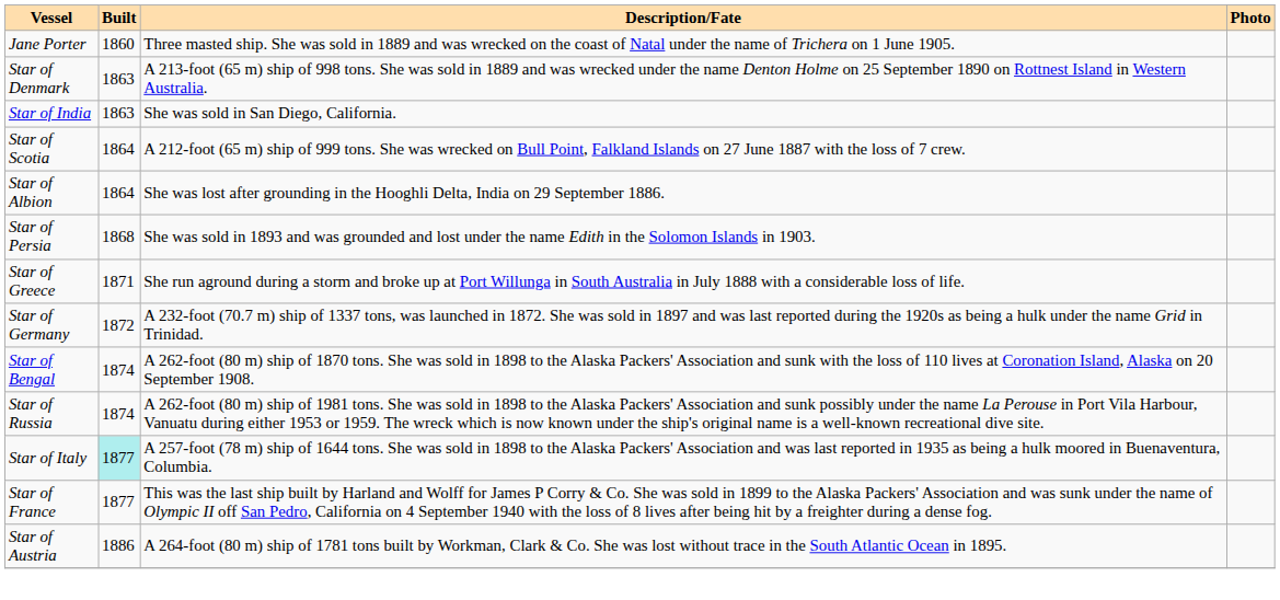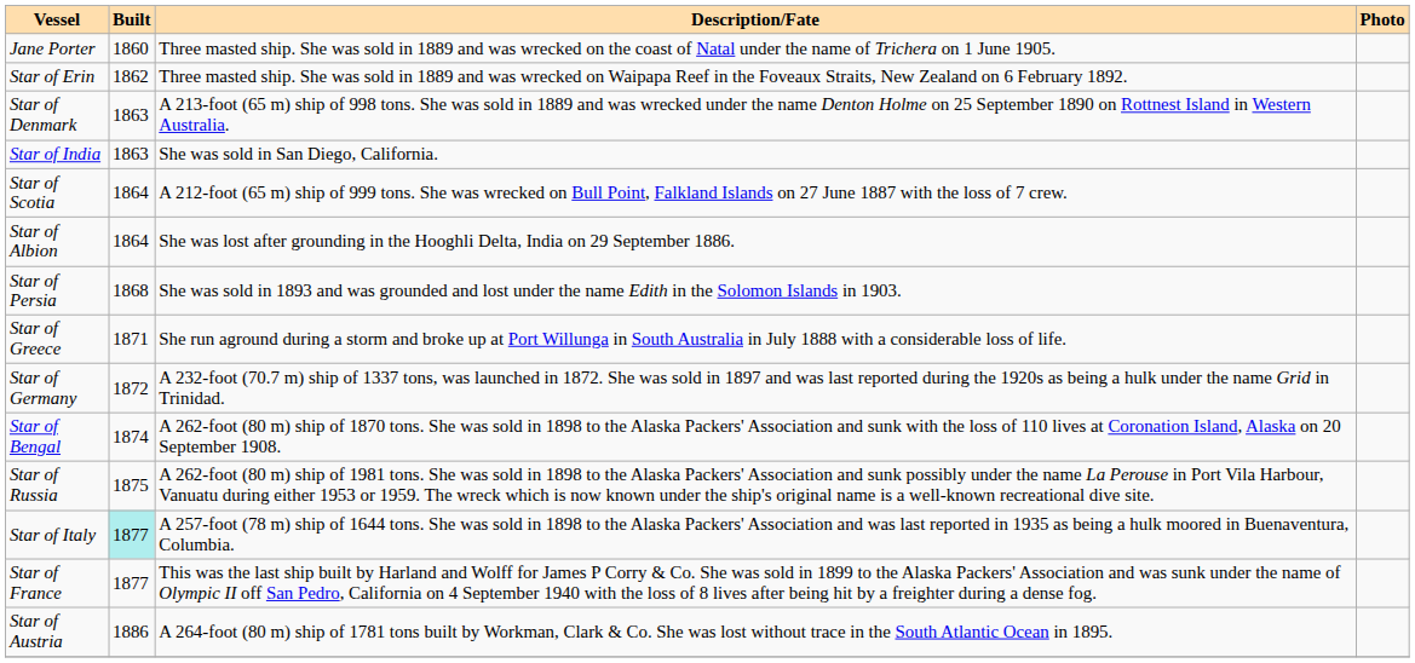 <table class="wikitable">
 <tr>
 <th style="background:#ffdead;">Vessel</th>
 <th style="background:#ffdead;">Built</th>
 <th style="background:#ffdead;">Description/Fate</th>
 <th style="background:#ffdead;">Photo</th>
 </tr>
 <tr>
 <td><em>Jane Porter</em></td>
 <td>1860</td>
 <td>Three masted ship.  She was sold in 1889 and was wrecked on the coast of <a href='#'>Natal</a> under the name of <em>Trichera</em> on 1 June 1905.</td>
+<td></td>
+</tr>
+<tr>
+<td><em>Star of Erin</em></td>
+<td>1862</td>
+<td>Three masted ship. She was sold in 1889 and was wrecked on Waipapa Reef in the Foveaux Straits, New Zealand on 6 February 1892.</td>
 <td></td>
 </tr>
 <tr>
 <td><em>Star of Denmark</em></td>
 <td>1863</td>
 <td>A 213-foot (65 m) ship of 998 tons.  She was sold in 1889 and was wrecked under the name <em>Denton Holme</em> on 25 September 1890 on <a href='#'>Rottnest Island</a> in <a href='#'>Western Australia</a>.   </td>
 <td></td>
 </tr>
 <tr>
 <td><em><a href='#'>Star of India</a></em></td>
 <td>1863</td>
 <td>She was sold in San Diego, California.</td>
 <td></td>
 </tr>
 <tr>
 <td><em>Star of Scotia</em></td>
 <td>1864</td>
 <td>A 212-foot (65 m) ship of 999 tons.  She was wrecked on <a href='#'>Bull Point</a>, <a href='#'>Falkland Islands</a> on 27 June 1887 with the loss of 7 crew.</td>
 <td></td>
 </tr>
 <tr>
 <td><em>Star of Albion</em></td>
 <td>1864</td>
 <td>She was lost after grounding in the Hooghli Delta, India on 29 September 1886.</td>
 <td></td>
 </tr>
 <tr>
 <td><em>Star of Persia</em></td>
 <td>1868</td>
 <td>She was sold in 1893 and was grounded and lost under the name <em>Edith</em> in the <a href='#'>Solomon Islands</a> in 1903.</td>
 <td></td>
 </tr>
 <tr>
 <td><em>Star of Greece</em></td>
 <td>1871</td>
 <td>She run aground during a storm and broke up at <a href='#'>Port Willunga</a> in <a href='#'>South Australia</a> in July 1888 with a considerable loss of life.</td>
 <td></td>
 </tr>
 <tr>
 <td><em>Star of Germany</em></td>
 <td>1872</td>
 <td>A 232-foot (70.7 m) ship of 1337 tons, was launched in 1872.  She was sold in 1897 and was last reported during the 1920s as being a hulk under the name <em>Grid</em> in Trinidad.</td>
 <td></td>
 </tr>
 <tr>
 <td><em><a href='#'>Star of Bengal</a></em></td>
 <td>1874</td>
 <td>A 262-foot (80 m) ship of 1870 tons.  She was sold in 1898 to the Alaska Packers' Association and sunk with the loss of 110 lives at <a href='#'>Coronation Island</a>, <a href='#'>Alaska</a> on 20 September 1908.</td>
 <td></td>
 </tr>
 <tr>
 <td><em>Star of Russia</em></td>
-<td>1874</td>
+<td>1875</td>
 <td>A 262-foot (80 m) ship of 1981 tons.  She was sold in 1898 to the Alaska Packers' Association and sunk possibly under the name <em>La Perouse</em> in Port Vila Harbour, Vanuatu during either 1953 or 1959. The wreck which is now known under the ship's original name is a well-known recreational dive site.</td>
 <td></td>
 </tr>
 <tr>
 <td><em>Star of Italy</em></td>
 <td style="background: paleturquoise;">1877</td>
 <td>A 257-foot (78 m) ship of 1644 tons.  She was sold in 1898 to the Alaska Packers' Association and was last reported in 1935 as being a hulk moored in Buenaventura, Columbia.</td>
 <td></td>
 </tr>
 <tr>
 <td><em>Star of France</em></td>
 <td>1877</td>
 <td>This was the last ship built by Harland and Wolff for James P Corry & Co.  She was sold in 1899 to the Alaska Packers' Association and was sunk under the name of <em>Olympic II</em> off <a href='#'>San Pedro</a>, California on 4 September 1940 with the loss of 8 lives after being hit by a freighter during a dense fog.</td>
 <td></td>
 </tr>
 <tr>
 <td><em>Star of Austria</em></td>
 <td>1886</td>
 <td>A 264-foot (80 m) ship of 1781 tons built by Workman, Clark & Co.  She was lost without trace in the <a href='#'>South Atlantic Ocean</a> in 1895.</td>
 <td></td>
 </tr>
 <tr>
 </tr>
 </table>
